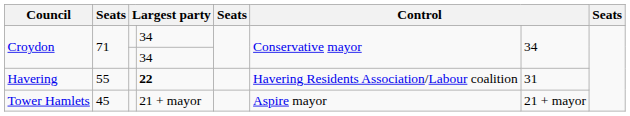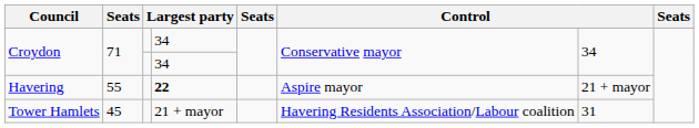 <table class="wikitable sortable">
 <tr>
 <th>Council</th>
 <th>Seats</th>
 <th colspan=2>Largest party</th>
 <th>Seats</th>
 <th colspan=2>Control</th>
 <th>Seats</th>
 </tr>
 <tr>
 <td rowspan=2><a href='#'>Croydon</a></td>
 <td rowspan=2>71</td>
 <td></td>
 <td>34</td>
 <td rowspan=2 bgcolor=></td>
 <td rowspan=2><a href='#'>Conservative</a> <a href='#'>mayor</a></td>
 <td rowspan=2>34</td>
 </tr>
 <tr>
 <td></td>
 <td>34</td>
 </tr>
 <tr>
 <td><a href='#'>Havering</a></td>
 <td>55</td>
 <td></td>
 <td><strong>22</strong></td>
 <td bgcolor=></td>
-<td><a href='#'>Havering Residents Association</a>/<a href='#'>Labour</a> coalition</td>
-<td>31</td>
+<td><a href='#'>Aspire</a> mayor</td>
+<td>21 + mayor</td>
 </tr>
 <tr>
 <td><a href='#'>Tower Hamlets</a></td>
 <td>45</td>
 <td></td>
 <td>21 + mayor</td>
 <td bgcolor=></td>
-<td><a href='#'>Aspire</a> mayor</td>
-<td>21 + mayor</td>
+<td><a href='#'>Havering Residents Association</a>/<a href='#'>Labour</a> coalition</td>
+<td>31</td>
 </tr>
 </table>
